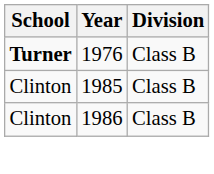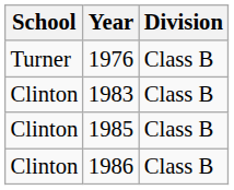 <table class="wikitable">
 <tr>
 <th>School</th>
 <th>Year</th>
 <th>Division</th>
 </tr>
 <tr>
-<td><strong>Turner</strong></td>
+<td>Turner</td>
 <td>1976</td>
+<td>Class B</td>
+</tr>
+<tr>
+<td>Clinton</td>
+<td>1983</td>
 <td>Class B</td>
 </tr>
 <tr>
 <td>Clinton</td>
 <td>1985</td>
 <td>Class B</td>
 </tr>
 <tr>
 <td>Clinton</td>
 <td>1986</td>
 <td>Class B</td>
 </tr>
 </table>
